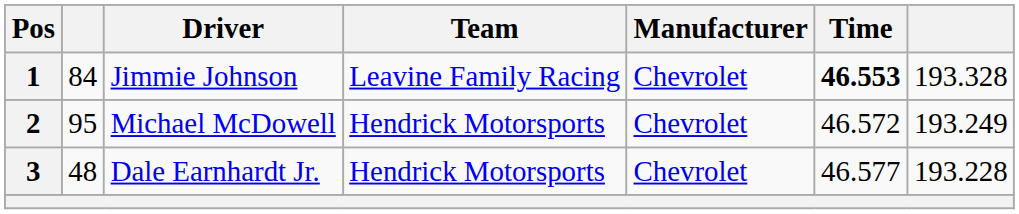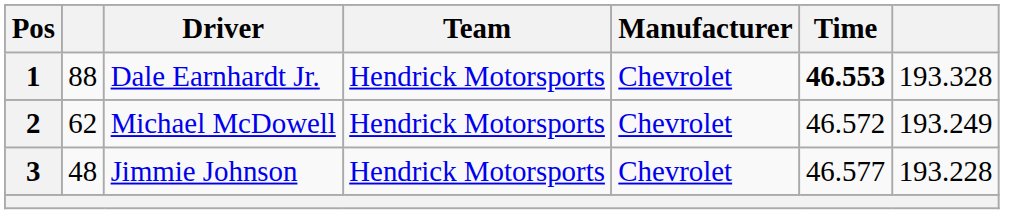 <table class="wikitable" style="font-size:95%">
 <tr>
 <th>Pos</th>
 <th></th>
 <th>Driver</th>
 <th>Team</th>
 <th>Manufacturer</th>
 <th>Time</th>
 <th></th>
 </tr>
 <tr>
 <th>1</th>
-<td>84</td>
-<td><a href='#'>Jimmie Johnson</a></td>
-<td><a href='#'>Leavine Family Racing</a></td>
+<td>88</td>
+<td><a href='#'>Dale Earnhardt Jr.</a></td>
+<td><a href='#'>Hendrick Motorsports</a></td>
 <td><a href='#'>Chevrolet</a></td>
 <td><strong>46.553</strong></td>
 <td>193.328</td>
 </tr>
 <tr>
 <th>2</th>
-<td>95</td>
+<td>62</td>
 <td><a href='#'>Michael McDowell</a></td>
 <td><a href='#'>Hendrick Motorsports</a></td>
 <td><a href='#'>Chevrolet</a></td>
 <td>46.572</td>
 <td>193.249</td>
 </tr>
 <tr>
 <th>3</th>
 <td>48</td>
-<td><a href='#'>Dale Earnhardt Jr.</a></td>
+<td><a href='#'>Jimmie Johnson</a></td>
 <td><a href='#'>Hendrick Motorsports</a></td>
 <td><a href='#'>Chevrolet</a></td>
 <td>46.577</td>
 <td>193.228</td>
 </tr>
 <tr>
 <th colspan="7"></th>
 </tr>
 </table>
